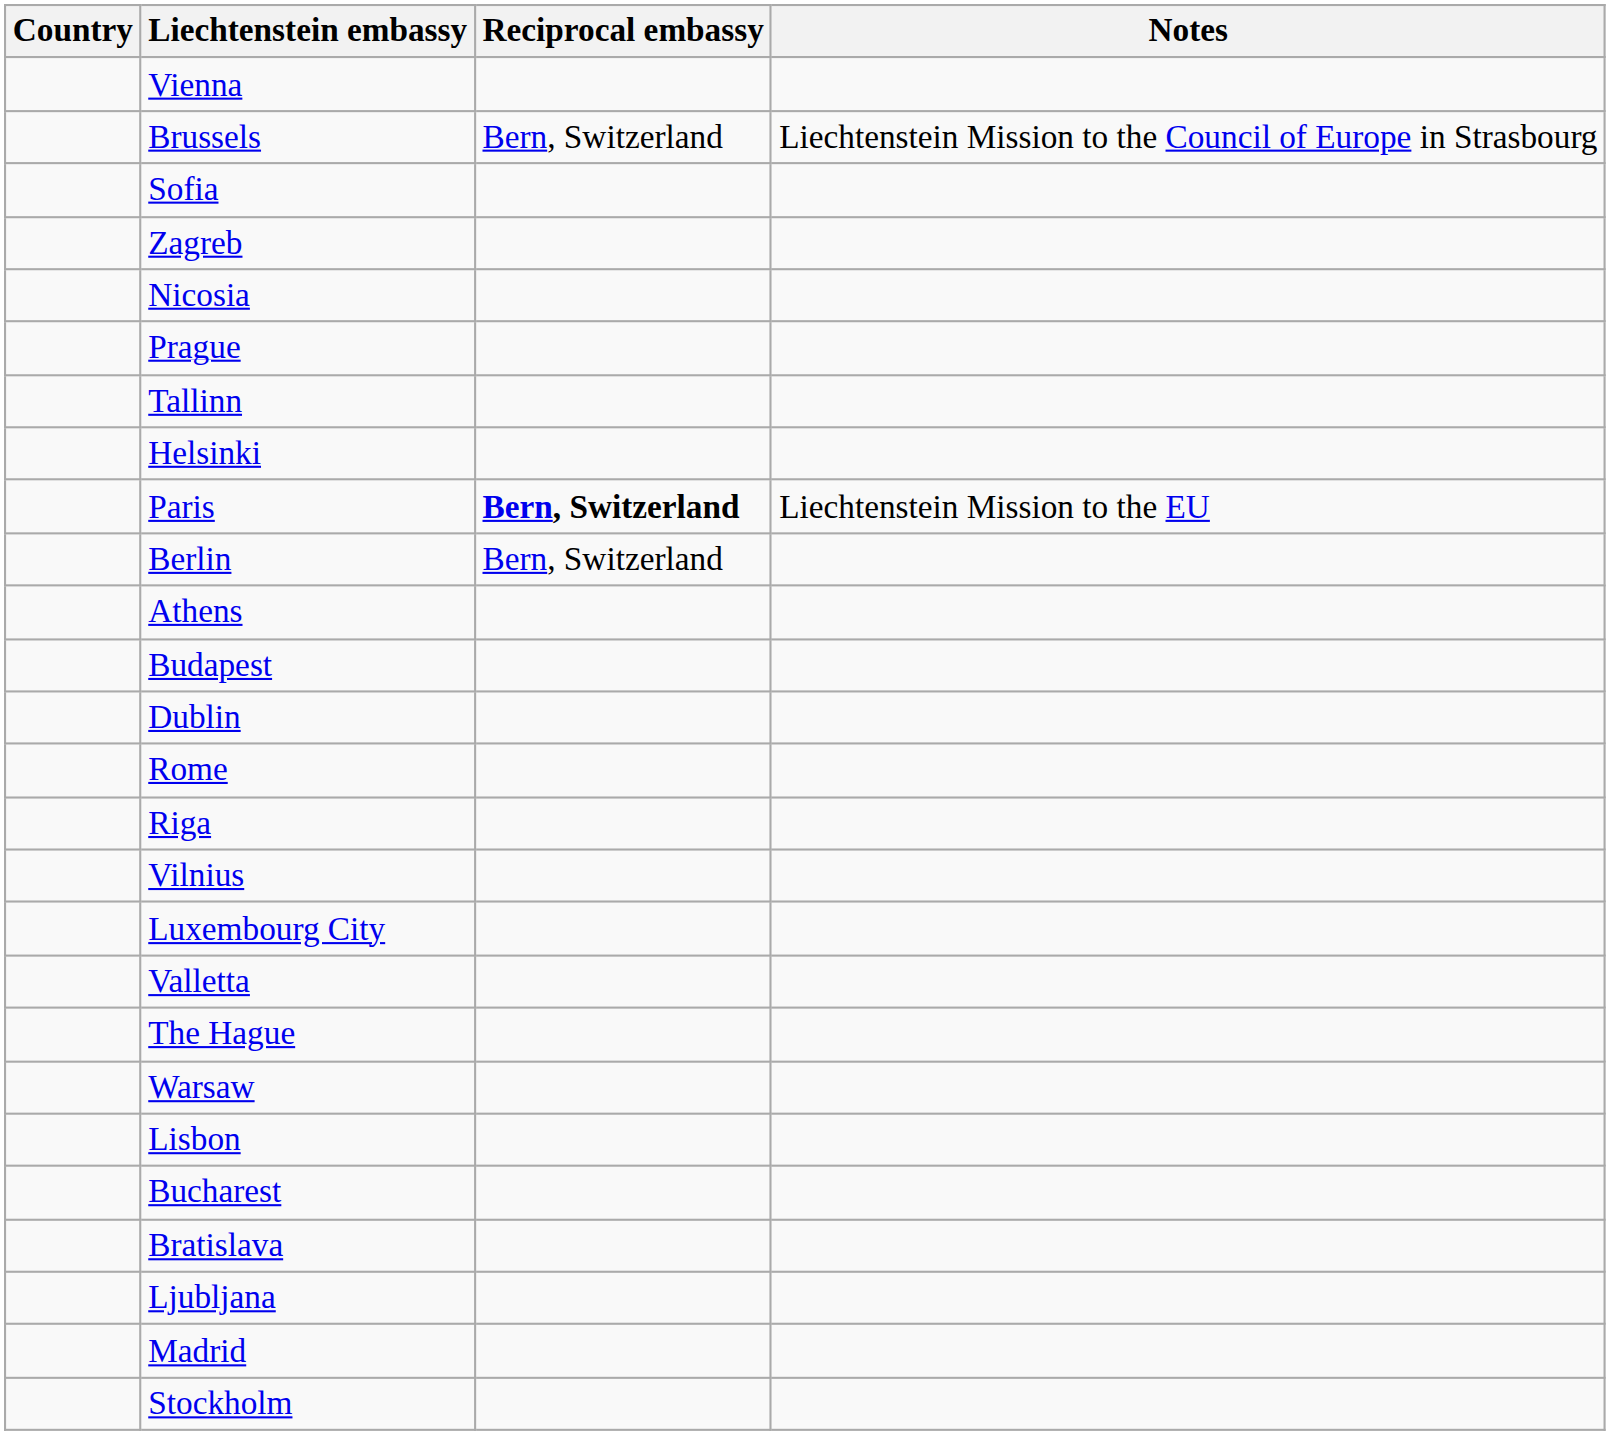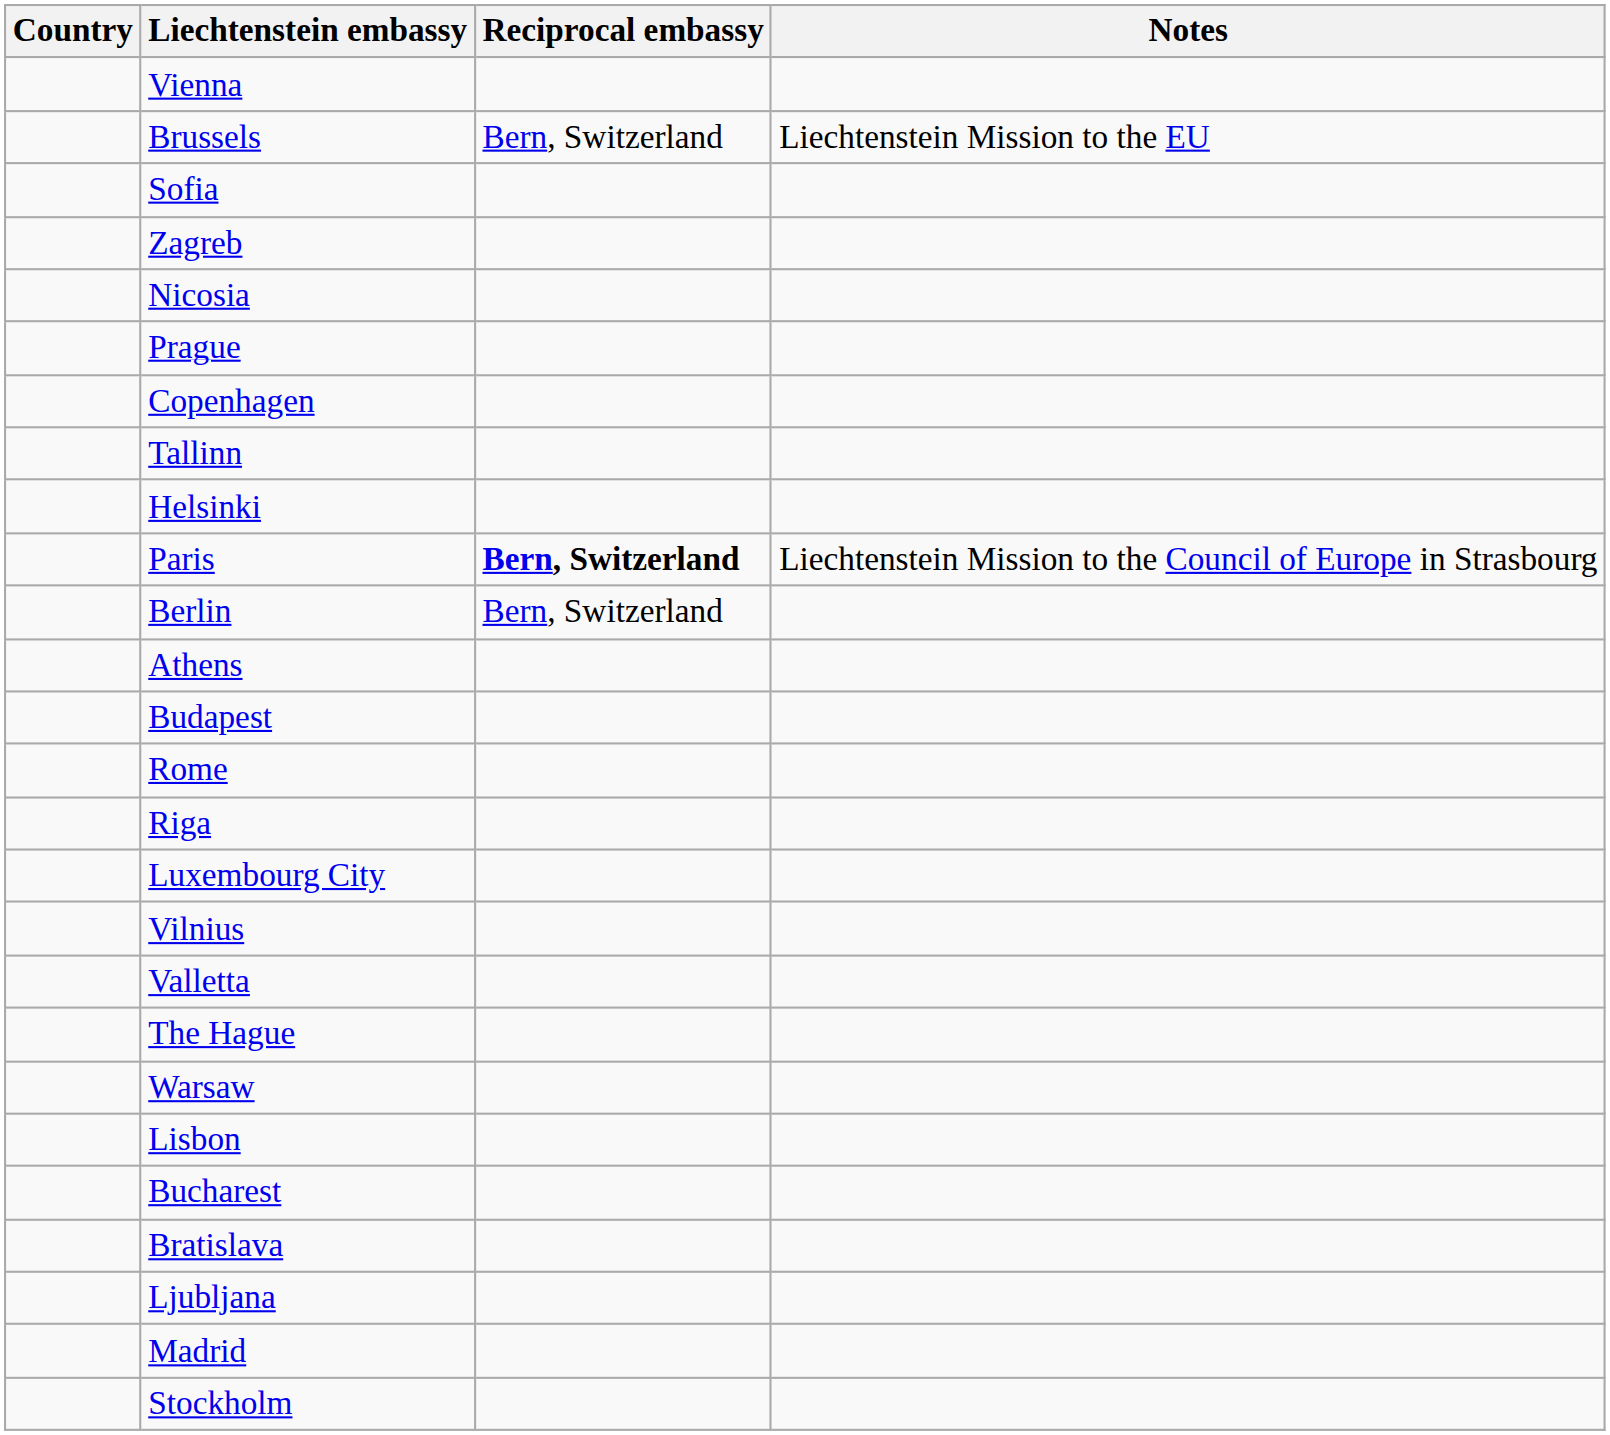 <table class="wikitable sortable">
 <tr>
 <th scope=col>Country</th>
 <th scope=col>Liechtenstein embassy</th>
 <th scope=col>Reciprocal embassy</th>
 <th scope=col class="unsortable">Notes</th>
 </tr>
 <tr>
 <td></td>
 <td><a href='#'>Vienna</a></td>
 <td></td>
 <td></td>
 </tr>
 <tr>
 <td></td>
 <td><a href='#'>Brussels</a></td>
 <td><a href='#'>Bern</a>, Switzerland</td>
-<td>Liechtenstein Mission to the <a href='#'>Council of Europe</a> in Strasbourg</td>
+<td>Liechtenstein Mission to the <a href='#'>EU</a></td>
 </tr>
 <tr>
 <td></td>
 <td><a href='#'>Sofia</a></td>
 <td></td>
 <td></td>
 </tr>
 <tr>
 <td></td>
 <td><a href='#'>Zagreb</a></td>
 <td></td>
 <td></td>
 </tr>
 <tr>
 <td></td>
 <td><a href='#'>Nicosia</a></td>
 <td></td>
 <td></td>
 </tr>
 <tr>
 <td></td>
 <td><a href='#'>Prague</a></td>
 <td></td>
 <td></td>
 </tr>
 <tr>
 <td></td>
+<td><a href='#'>Copenhagen</a></td>
+<td></td>
+<td></td>
+</tr>
+<tr>
+<td></td>
 <td><a href='#'>Tallinn</a></td>
 <td></td>
 <td></td>
 </tr>
 <tr>
 <td></td>
 <td><a href='#'>Helsinki</a></td>
 <td></td>
 <td></td>
 </tr>
 <tr>
 <td></td>
 <td><a href='#'>Paris</a></td>
 <td><strong><a href='#'>Bern</a>, Switzerland</strong></td>
-<td>Liechtenstein Mission to the <a href='#'>EU</a></td>
+<td>Liechtenstein Mission to the <a href='#'>Council of Europe</a> in Strasbourg</td>
 </tr>
 <tr>
 <td></td>
 <td><a href='#'>Berlin</a></td>
 <td><a href='#'>Bern</a>, Switzerland</td>
 </tr>
 <tr>
 <td></td>
 <td><a href='#'>Athens</a></td>
 <td></td>
 <td></td>
 </tr>
 <tr>
 <td></td>
 <td><a href='#'>Budapest</a></td>
 <td></td>
 <td></td>
 </tr>
 <tr>
 <td></td>
-<td><a href='#'>Dublin</a></td>
-<td></td>
-<td></td>
-</tr>
-<tr>
-<td></td>
 <td><a href='#'>Rome</a></td>
 <td></td>
 <td></td>
 </tr>
 <tr>
 <td></td>
 <td><a href='#'>Riga</a></td>
 <td></td>
 <td></td>
 </tr>
 <tr>
 <td></td>
-<td><a href='#'>Vilnius</a></td>
+<td><a href='#'>Luxembourg City</a></td>
 <td></td>
 <td></td>
 </tr>
 <tr>
 <td></td>
-<td><a href='#'>Luxembourg City</a></td>
+<td><a href='#'>Vilnius</a></td>
 <td></td>
 <td></td>
 </tr>
 <tr>
 <td></td>
 <td><a href='#'>Valletta</a></td>
 <td></td>
 <td></td>
 </tr>
 <tr>
 <td></td>
 <td><a href='#'>The Hague</a></td>
 <td></td>
 <td></td>
 </tr>
 <tr>
 <td></td>
 <td><a href='#'>Warsaw</a></td>
 <td></td>
 <td></td>
 </tr>
 <tr>
 <td></td>
 <td><a href='#'>Lisbon</a></td>
 <td></td>
 <td></td>
 </tr>
 <tr>
 <td></td>
 <td><a href='#'>Bucharest</a></td>
 <td></td>
 <td></td>
 </tr>
 <tr>
 <td></td>
 <td><a href='#'>Bratislava</a></td>
 <td></td>
 <td></td>
 </tr>
 <tr>
 <td></td>
 <td><a href='#'>Ljubljana</a></td>
 <td></td>
 <td></td>
 </tr>
 <tr>
 <td></td>
 <td><a href='#'>Madrid</a></td>
 <td></td>
 <td></td>
 </tr>
 <tr>
 <td></td>
 <td><a href='#'>Stockholm</a></td>
 <td></td>
 <td></td>
 </tr>
 </table>
